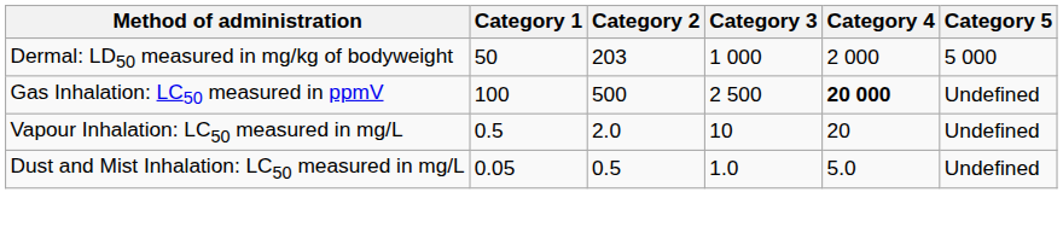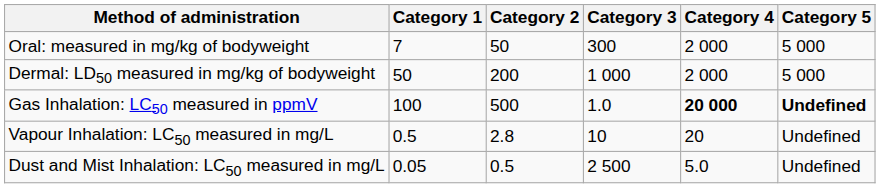 <table class="wikitable">
 <tr>
 <th>Method of administration</th>
 <th>Category 1</th>
 <th>Category 2</th>
 <th>Category 3</th>
 <th>Category 4</th>
 <th>Category 5</th>
 </tr>
 <tr>
+<td>Oral:  measured in mg/kg of bodyweight</td>
+<td>7</td>
+<td>50</td>
+<td>300</td>
+<td>2 000</td>
+<td>5 000</td>
+</tr>
+<tr>
 <td>Dermal: LD<sub>50</sub> measured in mg/kg of bodyweight</td>
 <td>50</td>
-<td>203</td>
+<td>200</td>
 <td>1 000</td>
 <td>2 000</td>
 <td>5 000</td>
 </tr>
 <tr>
 <td>Gas Inhalation: <a href='#'>LC<sub>50</sub></a> measured in <a href='#'>ppmV</a></td>
 <td>100</td>
 <td>500</td>
-<td>2 500</td>
+<td>1.0</td>
 <td><strong>20 000</strong></td>
-<td>Undefined</td>
+<td><strong>Undefined</strong></td>
 </tr>
 <tr>
 <td>Vapour Inhalation: LC<sub>50</sub> measured in mg/L</td>
 <td>0.5</td>
-<td>2.0</td>
+<td>2.8</td>
 <td>10</td>
 <td>20</td>
 <td>Undefined</td>
 </tr>
 <tr>
 <td>Dust and Mist Inhalation: LC<sub>50</sub> measured in mg/L</td>
 <td>0.05</td>
 <td>0.5</td>
-<td>1.0</td>
+<td>2 500</td>
 <td>5.0</td>
 <td>Undefined</td>
 </tr>
 </table>
